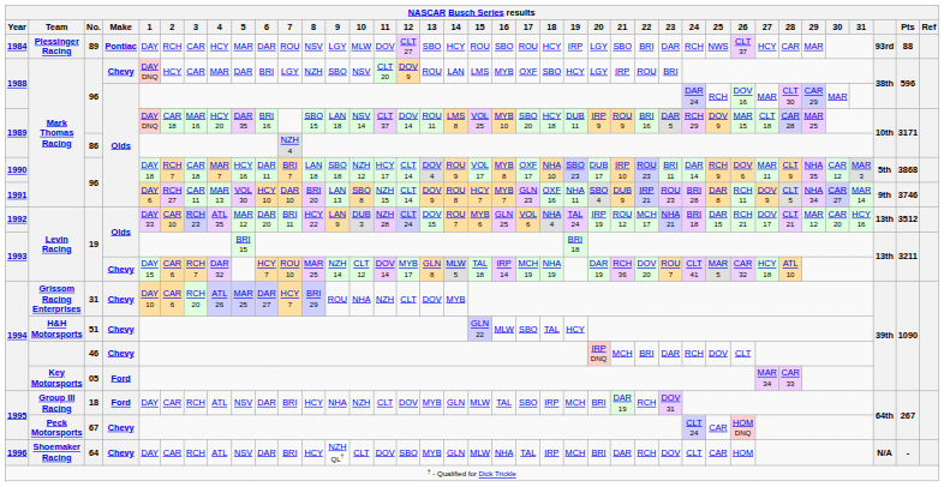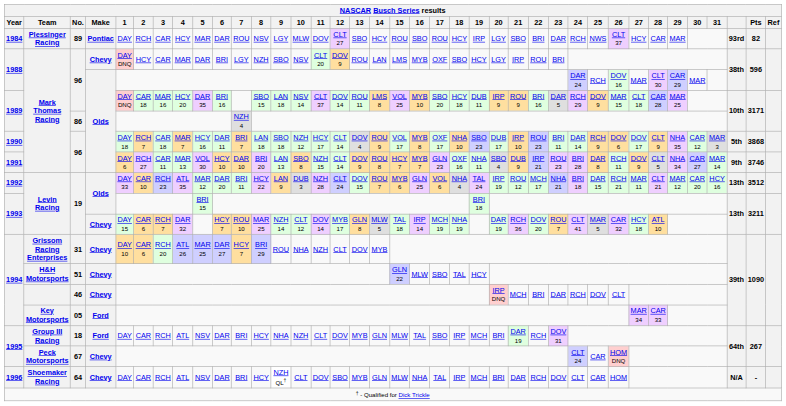 <table class="wikitable" style="text-align:center; font-size:75%">
 <tr>
 <th colspan=41><a href='#'>NASCAR</a> <a href='#'>Busch Series</a> results</th>
 </tr>
 <tr>
 <th>Year</th>
 <th>Team</th>
 <th>No.</th>
 <th>Make</th>
 <th>1</th>
 <th>2</th>
 <th>3</th>
 <th>4</th>
 <th>5</th>
 <th>6</th>
 <th>7</th>
 <th>8</th>
 <th>9</th>
 <th>10</th>
 <th>11</th>
 <th>12</th>
 <th>13</th>
 <th>14</th>
 <th>15</th>
 <th>16</th>
 <th>17</th>
 <th>18</th>
 <th>19</th>
 <th>20</th>
 <th>21</th>
 <th>22</th>
 <th>23</th>
 <th>24</th>
 <th>25</th>
 <th>26</th>
 <th>27</th>
 <th>28</th>
 <th>29</th>
 <th>30</th>
 <th>31</th>
 <th></th>
 <th>Pts</th>
 <th>Ref</th>
 </tr>
 <tr>
 <th><a href='#'>1984</a></th>
 <th><a href='#'>Plessinger Racing</a></th>
 <th>89</th>
 <th><a href='#'>Pontiac</a></th>
 <td><a href='#'>DAY</a></td>
 <td><a href='#'>RCH</a></td>
 <td><a href='#'>CAR</a></td>
 <td><a href='#'>HCY</a></td>
 <td><a href='#'>MAR</a></td>
 <td><a href='#'>DAR</a></td>
 <td><a href='#'>ROU</a></td>
 <td><a href='#'>NSV</a></td>
 <td><a href='#'>LGY</a></td>
 <td><a href='#'>MLW</a></td>
 <td><a href='#'>DOV</a></td>
 <td style="background:#EFCFFF;"><a href='#'>CLT</a><br><small>27</small></td>
 <td><a href='#'>SBO</a></td>
 <td><a href='#'>HCY</a></td>
 <td><a href='#'>ROU</a></td>
 <td><a href='#'>SBO</a></td>
 <td><a href='#'>ROU</a></td>
 <td><a href='#'>HCY</a></td>
 <td><a href='#'>IRP</a></td>
 <td><a href='#'>LGY</a></td>
 <td><a href='#'>SBO</a></td>
 <td><a href='#'>BRI</a></td>
 <td><a href='#'>DAR</a></td>
 <td><a href='#'>RCH</a></td>
 <td><a href='#'>NWS</a></td>
 <td style="background:#EFCFFF;"><a href='#'>CLT</a><br><small>37</small></td>
 <td><a href='#'>HCY</a></td>
 <td><a href='#'>CAR</a></td>
 <td><a href='#'>MAR</a></td>
 <td colspan=2></td>
 <th>93rd</th>
-<th>88</th>
+<th>82</th>
 <th></th>
 </tr>
 <tr>
 <th rowspan=2><a href='#'>1988</a></th>
 <th rowspan=6><a href='#'>Mark Thomas Racing</a></th>
 <th rowspan=3>96</th>
 <th><a href='#'>Chevy</a></th>
 <td style="background:#FFCFCF;"><a href='#'>DAY</a><br><small>DNQ</small></td>
 <td><a href='#'>HCY</a></td>
 <td><a href='#'>CAR</a></td>
 <td><a href='#'>MAR</a></td>
 <td><a href='#'>DAR</a></td>
 <td><a href='#'>BRI</a></td>
 <td><a href='#'>LGY</a></td>
 <td><a href='#'>NZH</a></td>
 <td><a href='#'>SBO</a></td>
 <td><a href='#'>NSV</a></td>
 <td style="background:#DFFFDF;"><a href='#'>CLT</a><br><small>20</small></td>
 <td style="background:#FFDF9F;"><a href='#'>DOV</a><br><small>9</small></td>
 <td><a href='#'>ROU</a></td>
 <td><a href='#'>LAN</a></td>
 <td><a href='#'>LMS</a></td>
 <td><a href='#'>MYB</a></td>
 <td><a href='#'>OXF</a></td>
 <td><a href='#'>SBO</a></td>
 <td><a href='#'>HCY</a></td>
 <td><a href='#'>LGY</a></td>
 <td><a href='#'>IRP</a></td>
 <td><a href='#'>ROU</a></td>
 <td><a href='#'>BRI</a></td>
 <td colspan=8></td>
 <th rowspan=2>38th</th>
 <th rowspan=2>596</th>
 <th rowspan=2></th>
 </tr>
 <tr>
 <th rowspan=5><a href='#'>Olds</a></th>
 <td colspan=23></td>
 <td style="background:#CFCFFF;"><a href='#'>DAR</a><br><small>24</small></td>
 <td><a href='#'>RCH</a></td>
 <td style="background:#DFFFDF;"><a href='#'>DOV</a><br><small>16</small></td>
 <td><a href='#'>MAR</a></td>
 <td style="background:#EFCFFF;"><a href='#'>CLT</a><br><small>30</small></td>
 <td style="background:#CFCFFF;"><a href='#'>CAR</a><br><small>29</small></td>
 <td><a href='#'>MAR</a></td>
 <td></td>
 </tr>
 <tr>
 <th rowspan=2><a href='#'>1989</a></th>
 <td style="background:#FFCFCF;"><a href='#'>DAY</a><br><small>DNQ</small></td>
 <td style="background:#DFFFDF;"><a href='#'>CAR</a><br><small>18</small></td>
 <td style="background:#DFFFDF;"><a href='#'>MAR</a><br><small>16</small></td>
 <td style="background:#DFFFDF;"><a href='#'>HCY</a><br><small>20</small></td>
 <td style="background:#EFCFFF;"><a href='#'>DAR</a><br><small>35</small></td>
 <td style="background:#DFFFDF;"><a href='#'>BRI</a><br><small>16</small></td>
 <td></td>
 <td style="background:#DFFFDF;"><a href='#'>SBO</a><br><small>15</small></td>
 <td style="background:#DFFFDF;"><a href='#'>LAN</a><br><small>18</small></td>
 <td style="background:#DFFFDF;"><a href='#'>NSV</a><br><small>14</small></td>
 <td style="background:#EFCFFF;"><a href='#'>CLT</a><br><small>37</small></td>
 <td style="background:#DFFFDF;"><a href='#'>DOV</a><br><small>14</small></td>
 <td style="background:#DFFFDF;"><a href='#'>ROU</a><br><small>11</small></td>
 <td style="background:#FFDF9F;"><a href='#'>LMS</a><br><small>8</small></td>
 <td style="background:#EFCFFF;"><a href='#'>VOL</a><br><small>25</small></td>
 <td style="background:#FFDF9F;"><a href='#'>MYB</a><br><small>10</small></td>
 <td style="background:#DFFFDF;"><a href='#'>SBO</a><br><small>20</small></td>
 <td style="background:#DFFFDF;"><a href='#'>HCY</a><br><small>18</small></td>
 <td style="background:#DFFFDF;"><a href='#'>DUB</a><br><small>11</small></td>
 <td style="background:#FFDF9F;"><a href='#'>IRP</a><br><small>9</small></td>
 <td style="background:#FFDF9F;"><a href='#'>ROU</a><br><small>9</small></td>
 <td style="background:#DFFFDF;"><a href='#'>BRI</a><br><small>16</small></td>
 <td style="background:#DFDFDF;"><a href='#'>DAR</a><br><small>5</small></td>
 <td style="background:#EFCFFF;"><a href='#'>RCH</a><br><small>29</small></td>
 <td style="background:#FFDF9F;"><a href='#'>DOV</a><br><small>9</small></td>
 <td style="background:#DFFFDF;"><a href='#'>MAR</a><br><small>15</small></td>
 <td style="background:#DFFFDF;"><a href='#'>CLT</a><br><small>18</small></td>
 <td style="background:#CFCFFF;"><a href='#'>CAR</a><br><small>28</small></td>
 <td style="background:#EFCFFF;"><a href='#'>MAR</a><br><small>25</small></td>
 <td colspan=2></td>
 <th rowspan=2>10th</th>
 <th rowspan=2>3171</th>
 <th rowspan=2></th>
 </tr>
 <tr>
 <th>86</th>
 <td colspan=6></td>
 <td style="background:#DFDFDF;"><a href='#'>NZH</a><br><small>4</small></td>
 <td colspan=24></td>
 </tr>
 <tr>
 <th><a href='#'>1990</a></th>
 <th rowspan=2>96</th>
 <td style="background:#DFFFDF;"><a href='#'>DAY</a><br><small>18</small></td>
 <td style="background:#FFDF9F;"><a href='#'>RCH</a><br><small>7</small></td>
 <td style="background:#DFFFDF;"><a href='#'>CAR</a><br><small>18</small></td>
 <td style="background:#FFDF9F;"><a href='#'>MAR</a><br><small>7</small></td>
 <td style="background:#DFFFDF;"><a href='#'>HCY</a><br><small>16</small></td>
 <td style="background:#DFFFDF;"><a href='#'>DAR</a><br><small>11</small></td>
 <td style="background:#FFDF9F;"><a href='#'>BRI</a><br><small>7</small></td>
 <td style="background:#DFFFDF;"><a href='#'>LAN</a><br><small>18</small></td>
 <td style="background:#DFFFDF;"><a href='#'>SBO</a><br><small>18</small></td>
 <td style="background:#DFFFDF;"><a href='#'>NZH</a><br><small>12</small></td>
 <td style="background:#DFFFDF;"><a href='#'>HCY</a><br><small>17</small></td>
 <td style="background:#DFFFDF;"><a href='#'>CLT</a><br><small>14</small></td>
 <td style="background:#DFDFDF;"><a href='#'>DOV</a><br><small>4</small></td>
 <td style="background:#FFDF9F;"><a href='#'>ROU</a><br><small>9</small></td>
 <td style="background:#DFFFDF;"><a href='#'>VOL</a><br><small>17</small></td>
 <td style="background:#FFDF9F;"><a href='#'>MYB</a><br><small>8</small></td>
 <td style="background:#DFFFDF;"><a href='#'>OXF</a><br><small>17</small></td>
 <td style="background:#FFDF9F;"><a href='#'>NHA</a><br><small>10</small></td>
 <td style="background:#CFCFFF;"><a href='#'>SBO</a><br><small>23</small></td>
 <td style="background:#DFFFDF;"><a href='#'>DUB</a><br><small>17</small></td>
 <td style="background:#FFDF9F;"><a href='#'>IRP</a><br><small>10</small></td>
 <td style="background:#CFCFFF;"><a href='#'>ROU</a><br><small>23</small></td>
 <td style="background:#DFFFDF;"><a href='#'>BRI</a><br><small>11</small></td>
 <td style="background:#DFFFDF;"><a href='#'>DAR</a><br><small>14</small></td>
 <td style="background:#FFDF9F;"><a href='#'>RCH</a><br><small>9</small></td>
 <td style="background:#FFDF9F;"><a href='#'>DOV</a><br><small>6</small></td>
-<td style="background:#DFFFDF;"><a href='#'>MAR</a><br><small>11</small></td>
+<td style="background:#DFFFDF;"><a href='#'>DOV</a><br><small>17</small></td>
 <td style="background:#FFDF9F;"><a href='#'>CLT</a><br><small>9</small></td>
 <td style="background:#EFCFFF;"><a href='#'>NHA</a><br><small>35</small></td>
 <td style="background:#DFFFDF;"><a href='#'>CAR</a><br><small>12</small></td>
 <td style="background:#DFDFDF;"><a href='#'>MAR</a><br><small>3</small></td>
 <th>5th</th>
 <th>3868</th>
 <th></th>
 </tr>
 <tr>
 <th><a href='#'>1991</a></th>
 <td style="background:#FFDF9F;"><a href='#'>DAY</a><br><small>6</small></td>
 <td style="background:#EFCFFF;"><a href='#'>RCH</a><br><small>27</small></td>
 <td style="background:#DFFFDF;"><a href='#'>CAR</a><br><small>11</small></td>
 <td style="background:#DFFFDF;"><a href='#'>MAR</a><br><small>13</small></td>
 <td style="background:#EFCFFF;"><a href='#'>VOL</a><br><small>30</small></td>
 <td style="background:#FFDF9F;"><a href='#'>HCY</a><br><small>10</small></td>
 <td style="background:#FFDF9F;"><a href='#'>DAR</a><br><small>10</small></td>
 <td style="background:#EFCFFF;"><a href='#'>BRI</a><br><small>20</small></td>
 <td style="background:#DFFFDF;"><a href='#'>LAN</a><br><small>13</small></td>
 <td style="background:#FFDF9F;"><a href='#'>SBO</a><br><small>8</small></td>
 <td style="background:#DFFFDF;"><a href='#'>NZH</a><br><small>15</small></td>
 <td style="background:#DFFFDF;"><a href='#'>CLT</a><br><small>14</small></td>
 <td style="background:#FFDF9F;"><a href='#'>DOV</a><br><small>9</small></td>
 <td style="background:#FFDF9F;"><a href='#'>ROU</a><br><small>8</small></td>
 <td style="background:#FFDF9F;"><a href='#'>HCY</a><br><small>7</small></td>
 <td style="background:#FFDF9F;"><a href='#'>MYB</a><br><small>7</small></td>
 <td style="background:#EFCFFF;"><a href='#'>GLN</a><br><small>23</small></td>
 <td style="background:#DFFFDF;"><a href='#'>OXF</a><br><small>16</small></td>
 <td style="background:#DFFFDF;"><a href='#'>NHA</a><br><small>11</small></td>
 <td style="background:#DFDFDF;"><a href='#'>SBO</a><br><small>4</small></td>
 <td style="background:#FFDF9F;"><a href='#'>DUB</a><br><small>9</small></td>
 <td style="background:#CFCFFF;"><a href='#'>IRP</a><br><small>21</small></td>
 <td style="background:#EFCFFF;"><a href='#'>ROU</a><br><small>23</small></td>
 <td style="background:#EFCFFF;"><a href='#'>BRI</a><br><small>28</small></td>
 <td style="background:#FFDF9F;"><a href='#'>DAR</a><br><small>8</small></td>
 <td style="background:#DFFFDF;"><a href='#'>RCH</a><br><small>11</small></td>
 <td style="background:#FFDF9F;"><a href='#'>DOV</a><br><small>9</small></td>
 <td style="background:#DFDFDF;"><a href='#'>CLT</a><br><small>5</small></td>
 <td style="background:#EFCFFF;"><a href='#'>NHA</a><br><small>34</small></td>
 <td style="background:#CFCFFF;"><a href='#'>CAR</a><br><small>27</small></td>
 <td style="background:#DFFFDF;"><a href='#'>MAR</a><br><small>14</small></td>
 <th>9th</th>
 <th>3746</th>
 <th></th>
 </tr>
 <tr>
 <th><a href='#'>1992</a></th>
 <th rowspan=3><a href='#'>Levin Racing</a></th>
 <th rowspan=3>19</th>
 <th rowspan=2><a href='#'>Olds</a></th>
 <td style="background:#EFCFFF;"><a href='#'>DAY</a><br><small>33</small></td>
 <td style="background:#FFDF9F;"><a href='#'>CAR</a><br><small>10</small></td>
 <td style="background:#CFCFFF;"><a href='#'>RCH</a><br><small>23</small></td>
 <td style="background:#EFCFFF;"><a href='#'>ATL</a><br><small>35</small></td>
 <td style="background:#DFFFDF;"><a href='#'>MAR</a><br><small>12</small></td>
 <td style="background:#DFFFDF;"><a href='#'>DAR</a><br><small>20</small></td>
 <td style="background:#DFFFDF;"><a href='#'>BRI</a><br><small>11</small></td>
 <td style="background:#EFCFFF;"><a href='#'>HCY</a><br><small>22</small></td>
 <td style="background:#FFDF9F;"><a href='#'>LAN</a><br><small>9</small></td>
 <td style="background:#DFDFDF;"><a href='#'>DUB</a><br><small>3</small></td>
 <td style="background:#EFCFFF;"><a href='#'>NZH</a><br><small>28</small></td>
 <td style="background:#CFCFFF;"><a href='#'>CLT</a><br><small>24</small></td>
 <td style="background:#DFFFDF;"><a href='#'>DOV</a><br><small>15</small></td>
 <td style="background:#FFDF9F;"><a href='#'>ROU</a><br><small>7</small></td>
 <td style="background:#FFDF9F;"><a href='#'>MYB</a><br><small>6</small></td>
 <td style="background:#EFCFFF;"><a href='#'>GLN</a><br><small>25</small></td>
 <td style="background:#FFDF9F;"><a href='#'>VOL</a><br><small>6</small></td>
 <td style="background:#DFDFDF;"><a href='#'>NHA</a><br><small>4</small></td>
 <td style="background:#EFCFFF;"><a href='#'>TAL</a><br><small>24</small></td>
 <td style="background:#DFFFDF;"><a href='#'>IRP</a><br><small>19</small></td>
 <td style="background:#DFFFDF;"><a href='#'>ROU</a><br><small>12</small></td>
 <td style="background:#DFFFDF;"><a href='#'>MCH</a><br><small>17</small></td>
 <td style="background:#CFCFFF;"><a href='#'>NHA</a><br><small>21</small></td>
 <td style="background:#EFCFFF;"><a href='#'>BRI</a><br><small>18</small></td>
 <td style="background:#DFFFDF;"><a href='#'>DAR</a><br><small>15</small></td>
 <td style="background:#DFFFDF;"><a href='#'>RCH</a><br><small>21</small></td>
-<td style="background:#DFFFDF;"><a href='#'>DOV</a><br><small>17</small></td>
+<td style="background:#DFFFDF;"><a href='#'>MAR</a><br><small>11</small></td>
 <td style="background:#EFCFFF;"><a href='#'>CLT</a><br><small>21</small></td>
 <td style="background:#DFFFDF;"><a href='#'>MAR</a><br><small>12</small></td>
 <td style="background:#DFFFDF;"><a href='#'>CAR</a><br><small>20</small></td>
 <td style="background:#DFFFDF;"><a href='#'>HCY</a><br><small>16</small></td>
 <th>13th</th>
 <th>3512</th>
 <th></th>
 </tr>
 <tr>
 <th rowspan=2><a href='#'>1993</a></th>
 <td colspan=4></td>
 <td style="background:#DFFFDF;"><a href='#'>BRI</a><br><small>15</small></td>
 <td colspan=13></td>
 <td style="background:#DFFFDF;"><a href='#'>BRI</a><br><small>18</small></td>
 <td colspan=12></td>
 <th rowspan=2>13th</th>
 <th rowspan=2>3211</th>
 <th rowspan=2></th>
 </tr>
 <tr>
 <th><a href='#'>Chevy</a></th>
 <td style="background:#DFFFDF;"><a href='#'>DAY</a><br><small>15</small></td>
 <td style="background:#FFDF9F;"><a href='#'>CAR</a><br><small>6</small></td>
 <td style="background:#FFDF9F;"><a href='#'>RCH</a><br><small>7</small></td>
 <td style="background:#EFCFFF;"><a href='#'>DAR</a><br><small>32</small></td>
 <td></td>
 <td style="background:#FFDF9F;"><a href='#'>HCY</a><br><small>7</small></td>
 <td style="background:#FFDF9F;"><a href='#'>ROU</a><br><small>10</small></td>
 <td style="background:#EFCFFF;"><a href='#'>MAR</a><br><small>25</small></td>
 <td style="background:#DFFFDF;"><a href='#'>NZH</a><br><small>14</small></td>
 <td style="background:#DFFFDF;"><a href='#'>CLT</a><br><small>12</small></td>
 <td style="background:#EFCFFF;"><a href='#'>DOV</a><br><small>14</small></td>
 <td style="background:#DFFFDF;"><a href='#'>MYB</a><br><small>17</small></td>
 <td style="background:#FFDF9F;"><a href='#'>GLN</a><br><small>8</small></td>
 <td style="background:#DFDFDF;"><a href='#'>MLW</a><br><small>5</small></td>
 <td style="background:#DFFFDF;"><a href='#'>TAL</a><br><small>18</small></td>
 <td style="background:#EFCFFF;"><a href='#'>IRP</a><br><small>14</small></td>
 <td style="background:#DFFFDF;"><a href='#'>MCH</a><br><small>19</small></td>
 <td style="background:#DFFFDF;"><a href='#'>NHA</a><br><small>19</small></td>
 <td></td>
 <td style="background:#DFFFDF;"><a href='#'>DAR</a><br><small>19</small></td>
 <td style="background:#EFCFFF;"><a href='#'>RCH</a><br><small>36</small></td>
 <td style="background:#DFFFDF;"><a href='#'>DOV</a><br><small>20</small></td>
 <td style="background:#FFDF9F;"><a href='#'>ROU</a><br><small>7</small></td>
 <td style="background:#EFCFFF;"><a href='#'>CLT</a><br><small>41</small></td>
 <td style="background:#DFDFDF;"><a href='#'>MAR</a><br><small>5</small></td>
 <td style="background:#EFCFFF;"><a href='#'>CAR</a><br><small>32</small></td>
 <td style="background:#DFFFDF;"><a href='#'>HCY</a><br><small>18</small></td>
 <td style="background:#FFDF9F;"><a href='#'>ATL</a><br><small>10</small></td>
 <td colspan=3></td>
 </tr>
 <tr>
 <th rowspan=4><a href='#'>1994</a></th>
 <th><a href='#'>Grissom Racing Enterprises</a></th>
 <th>31</th>
 <th><a href='#'>Chevy</a></th>
 <td style="background:#FFDF9F;"><a href='#'>DAY</a><br><small>10</small></td>
 <td style="background:#FFDF9F;"><a href='#'>CAR</a><br><small>6</small></td>
 <td style="background:#DFFFDF;"><a href='#'>RCH</a><br><small>20</small></td>
 <td style="background:#CFCFFF;"><a href='#'>ATL</a><br><small>26</small></td>
 <td style="background:#CFCFFF;"><a href='#'>MAR</a><br><small>25</small></td>
 <td style="background:#CFCFFF;"><a href='#'>DAR</a><br><small>27</small></td>
 <td style="background:#FFDF9F;"><a href='#'>HCY</a><br><small>7</small></td>
 <td style="background:#CFCFFF;"><a href='#'>BRI</a><br><small>29</small></td>
 <td><a href='#'>ROU</a></td>
 <td><a href='#'>NHA</a></td>
 <td><a href='#'>NZH</a></td>
 <td><a href='#'>CLT</a></td>
 <td><a href='#'>DOV</a></td>
 <td><a href='#'>MYB</a></td>
 <td colspan=17></td>
 <th rowspan=4>39th</th>
 <th rowspan=4>1090</th>
 <th rowspan=4></th>
 </tr>
 <tr>
 <th><a href='#'>H&H Motorsports</a></th>
 <th>51</th>
 <th><a href='#'>Chevy</a></th>
 <td colspan=14></td>
 <td style="background:#CFCFFF;"><a href='#'>GLN</a><br><small>22</small></td>
 <td><a href='#'>MLW</a></td>
 <td><a href='#'>SBO</a></td>
 <td><a href='#'>TAL</a></td>
 <td><a href='#'>HCY</a></td>
 <td colspan=12></td>
 </tr>
 <tr>
 <th></th>
 <th>46</th>
 <th><a href='#'>Chevy</a></th>
 <td colspan=19></td>
 <td style="background:#FFCFCF;"><a href='#'>IRP</a><br><small>DNQ</small></td>
 <td><a href='#'>MCH</a></td>
 <td><a href='#'>BRI</a></td>
 <td><a href='#'>DAR</a></td>
 <td><a href='#'>RCH</a></td>
 <td><a href='#'>DOV</a></td>
 <td><a href='#'>CLT</a></td>
 <td colspan=5></td>
 </tr>
 <tr>
 <th><a href='#'>Key Motorsports</a></th>
 <th>05</th>
 <th><a href='#'>Ford</a></th>
 <td colspan=26></td>
 <td style="background:#EFCFFF;"><a href='#'>MAR</a><br><small>34</small></td>
 <td style="background:#EFCFFF;"><a href='#'>CAR</a><br><small>33</small></td>
 <td colspan=3></td>
 </tr>
 <tr>
 <th rowspan=2><a href='#'>1995</a></th>
 <th><a href='#'>Group III Racing</a></th>
 <th>18</th>
 <th><a href='#'>Ford</a></th>
 <td><a href='#'>DAY</a></td>
 <td><a href='#'>CAR</a></td>
 <td><a href='#'>RCH</a></td>
 <td><a href='#'>ATL</a></td>
 <td><a href='#'>NSV</a></td>
 <td><a href='#'>DAR</a></td>
 <td><a href='#'>BRI</a></td>
 <td><a href='#'>HCY</a></td>
 <td><a href='#'>NHA</a></td>
 <td><a href='#'>NZH</a></td>
 <td><a href='#'>CLT</a></td>
 <td><a href='#'>DOV</a></td>
 <td><a href='#'>MYB</a></td>
 <td><a href='#'>GLN</a></td>
 <td><a href='#'>MLW</a></td>
 <td><a href='#'>TAL</a></td>
 <td><a href='#'>SBO</a></td>
 <td><a href='#'>IRP</a></td>
 <td><a href='#'>MCH</a></td>
 <td><a href='#'>BRI</a></td>
 <td style="background:#DFFFDF;"><a href='#'>DAR</a><br><small>19</small></td>
 <td><a href='#'>RCH</a></td>
 <td style="background:#EFCFFF;"><a href='#'>DOV</a><br><small>31</small></td>
 <td colspan=8></td>
 <th rowspan=2>64th</th>
 <th rowspan=2>267</th>
 <th rowspan=2></th>
 </tr>
 <tr>
 <th><a href='#'>Peck Motorsports</a></th>
 <th>67</th>
 <th><a href='#'>Chevy</a></th>
 <td colspan=23></td>
 <td style="background:#CFCFFF;"><a href='#'>CLT</a><br><small>24</small></td>
 <td><a href='#'>CAR</a></td>
 <td style="background:#FFCFCF;"><a href='#'>HOM</a><br><small>DNQ</small></td>
 <td colspan=5></td>
 </tr>
 <tr>
 <th><a href='#'>1996</a></th>
 <th><a href='#'>Shoemaker Racing</a></th>
 <th>64</th>
 <th><a href='#'>Chevy</a></th>
 <td><a href='#'>DAY</a></td>
 <td><a href='#'>CAR</a></td>
 <td><a href='#'>RCH</a></td>
 <td><a href='#'>ATL</a></td>
 <td><a href='#'>NSV</a></td>
 <td><a href='#'>DAR</a></td>
 <td><a href='#'>BRI</a></td>
 <td><a href='#'>HCY</a></td>
 <td style="background:#ffffff;"><a href='#'>NZH</a><br><small>QL<sup>†</sup></small></td>
 <td><a href='#'>CLT</a></td>
 <td><a href='#'>DOV</a></td>
 <td><a href='#'>SBO</a></td>
 <td><a href='#'>MYB</a></td>
 <td><a href='#'>GLN</a></td>
 <td><a href='#'>MLW</a></td>
 <td><a href='#'>NHA</a></td>
 <td><a href='#'>TAL</a></td>
 <td><a href='#'>IRP</a></td>
 <td><a href='#'>MCH</a></td>
 <td><a href='#'>BRI</a></td>
 <td><a href='#'>DAR</a></td>
 <td><a href='#'>RCH</a></td>
 <td><a href='#'>DOV</a></td>
 <td><a href='#'>CLT</a></td>
 <td><a href='#'>CAR</a></td>
 <td><a href='#'>HOM</a></td>
 <td colspan=5></td>
 <th>N/A</th>
 <th>-</th>
 <th></th>
 </tr>
 <tr>
 <td colspan=42><small><sup>†</sup> - Qualified for <a href='#'>Dick Trickle</a></small></td>
 </tr>
 </table>
